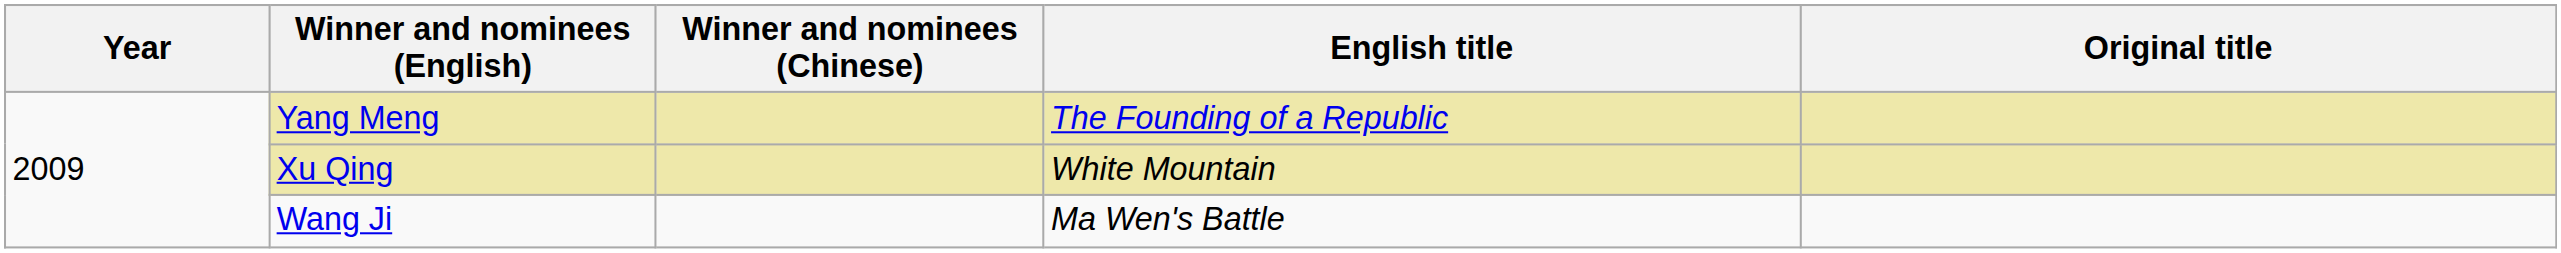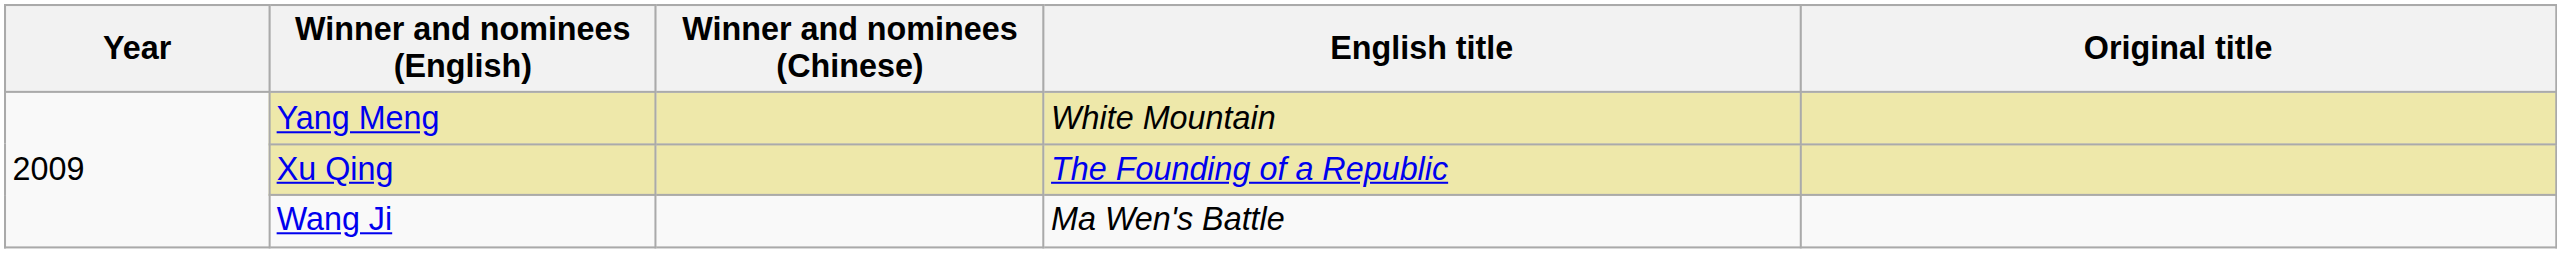 <table class="wikitable" style="width:100%;">
 <tr style="background:#bebebe">
 <th width="100"><strong>Year</strong></th>
 <th width="150"><strong>Winner and nominees<br>(English)</strong></th>
 <th width="150"><strong>Winner and nominees<br>(Chinese)</strong></th>
 <th width="300"><strong>English title</strong></th>
 <th width="300"><strong>Original title</strong></th>
 </tr>
 <tr>
 <td rowspan="3">2009</td>
 <td style="background:#EEE8AA;"><a href='#'>Yang Meng</a></td>
 <td style="background:#EEE8AA;"></td>
-<td style="background:#EEE8AA;"><em><a href='#'>The Founding of a Republic</a></em></td>
+<td style="background:#EEE8AA;"><em>White Mountain</em></td>
 <td style="background:#EEE8AA;"></td>
 </tr>
 <tr>
 <td style="background:#EEE8AA;"><a href='#'>Xu Qing</a></td>
 <td style="background:#EEE8AA;"></td>
-<td style="background:#EEE8AA;"><em>White Mountain</em></td>
+<td style="background:#EEE8AA;"><em><a href='#'>The Founding of a Republic</a></em></td>
 <td style="background:#EEE8AA;"></td>
 </tr>
 <tr>
 <td><a href='#'>Wang Ji</a></td>
 <td></td>
 <td><em>Ma Wen's Battle</em></td>
 <td></td>
 </tr>
 </table>
